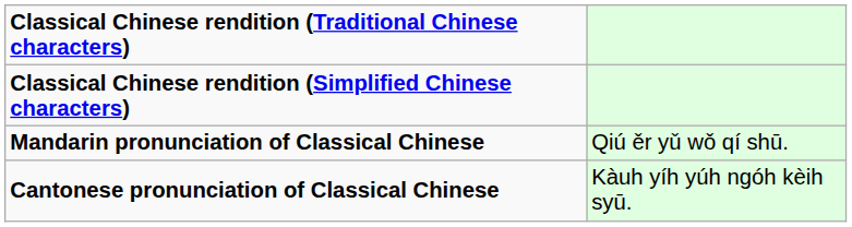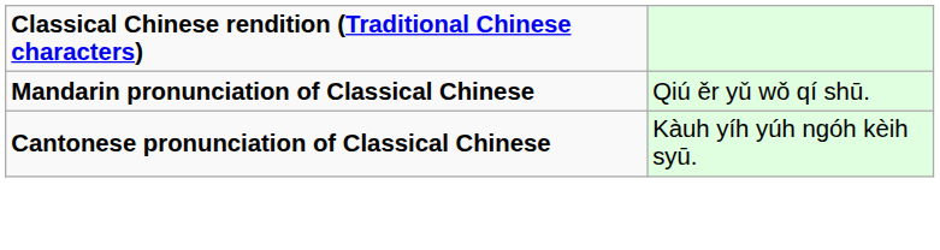 <table class="wikitable">
 <tr>
 <td><strong>Classical Chinese rendition (<a href='#'>Traditional Chinese characters</a>)</strong></td>
-<td bgcolor="#E0FFE0"></td>
-</tr>
-<tr>
-<td><strong>Classical Chinese rendition (<a href='#'>Simplified Chinese characters</a>)</strong></td>
 <td bgcolor="#E0FFE0"></td>
 </tr>
 <tr>
 <td><strong>Mandarin pronunciation of Classical Chinese</strong></td>
 <td bgcolor="#E0FFE0">Qiú ěr yǔ wǒ qí shū.</td>
 </tr>
 <tr>
 <td><strong>Cantonese pronunciation of Classical Chinese</strong></td>
 <td bgcolor="#E0FFE0">Kàuh yíh yúh ngóh kèih syū.</td>
 </tr>
 </table>
